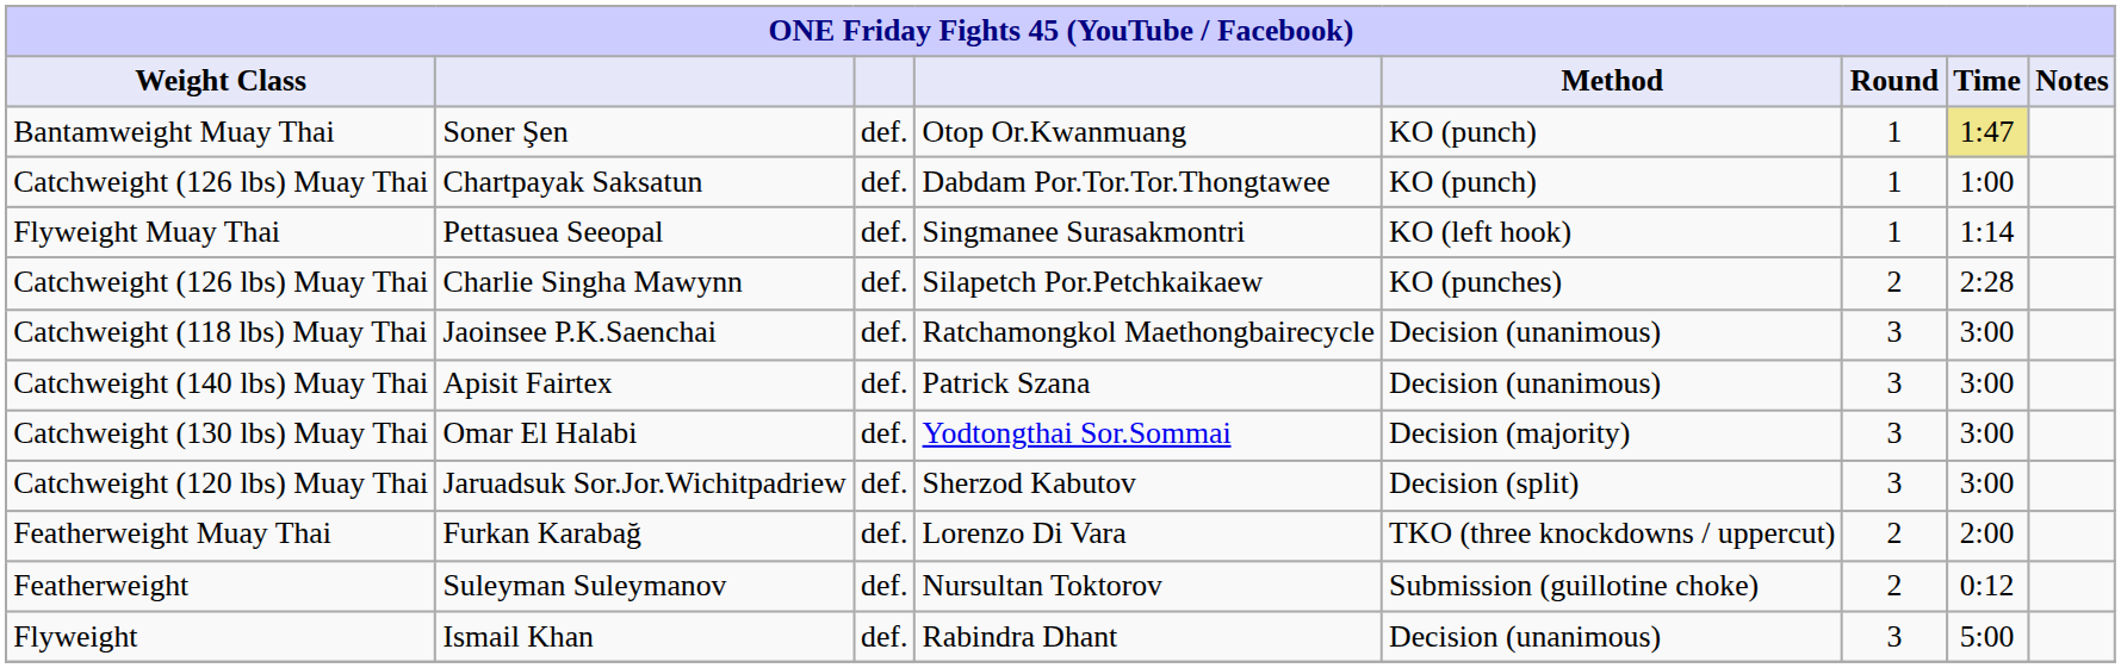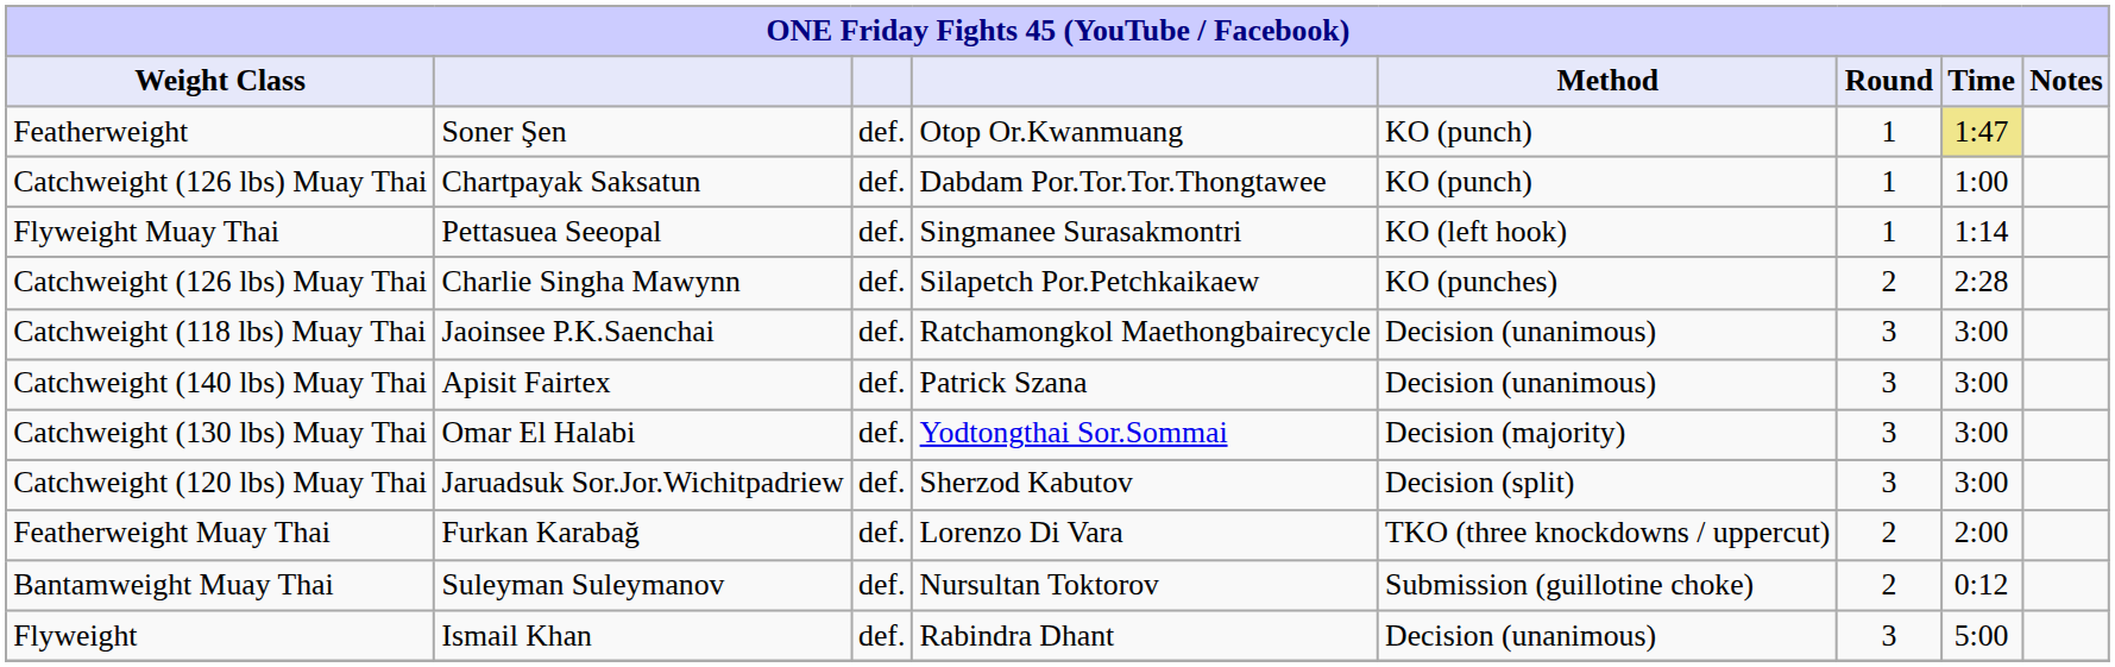 <table class="wikitable" style="font-size: 80%;">
 <tr>
 <th colspan="8" style="background-color: #ccf; color: #000080; text-align: center;"><strong>ONE Friday Fights 45 (YouTube / Facebook)</strong></th>
 </tr>
 <tr>
 <th colspan="1" style="background-color: #E6E8FA; color: #000000; text-align: center;">Weight Class</th>
 <th colspan="1" style="background-color: #E6E8FA; color: #000000; text-align: center;"></th>
 <th colspan="1" style="background-color: #E6E8FA; color: #000000; text-align: center;"></th>
 <th colspan="1" style="background-color: #E6E8FA; color: #000000; text-align: center;"></th>
 <th colspan="1" style="background-color: #E6E8FA; color: #000000; text-align: center;">Method</th>
 <th colspan="1" style="background-color: #E6E8FA; color: #000000; text-align: center;">Round</th>
 <th colspan="1" style="background-color: #E6E8FA; color: #000000; text-align: center;">Time</th>
 <th colspan="1" style="background-color: #E6E8FA; color: #000000; text-align: center;">Notes</th>
 </tr>
 <tr>
-<td>Bantamweight Muay Thai</td>
+<td>Featherweight</td>
 <td> Soner Şen</td>
 <td>def.</td>
 <td> Otop Or.Kwanmuang</td>
 <td>KO (punch)</td>
 <td align=center>1</td>
 <td align=center style="background: khaki;">1:47</td>
 <td></td>
 </tr>
 <tr>
 <td>Catchweight (126 lbs) Muay Thai</td>
 <td> Chartpayak Saksatun</td>
 <td>def.</td>
 <td> Dabdam Por.Tor.Tor.Thongtawee</td>
 <td>KO (punch)</td>
 <td align=center>1</td>
 <td align=center>1:00</td>
 <td></td>
 </tr>
 <tr>
 <td>Flyweight Muay Thai</td>
 <td> Pettasuea Seeopal</td>
 <td>def.</td>
 <td> Singmanee Surasakmontri</td>
 <td>KO (left hook)</td>
 <td align=center>1</td>
 <td align=center>1:14</td>
 <td></td>
 </tr>
 <tr>
 <td>Catchweight (126 lbs) Muay Thai</td>
 <td> Charlie Singha Mawynn</td>
 <td>def.</td>
 <td> Silapetch Por.Petchkaikaew</td>
 <td>KO (punches)</td>
 <td align=center>2</td>
 <td align=center>2:28</td>
 <td></td>
 </tr>
 <tr>
 <td>Catchweight (118 lbs) Muay Thai</td>
 <td> Jaoinsee P.K.Saenchai</td>
 <td>def.</td>
 <td> Ratchamongkol Maethongbairecycle</td>
 <td>Decision (unanimous)</td>
 <td align=center>3</td>
 <td align=center>3:00</td>
 <td></td>
 </tr>
 <tr>
 <td>Catchweight (140 lbs) Muay Thai</td>
 <td> Apisit Fairtex</td>
 <td>def.</td>
 <td> Patrick Szana</td>
 <td>Decision (unanimous)</td>
 <td align=center>3</td>
 <td align=center>3:00</td>
 <td></td>
 </tr>
 <tr>
 <td>Catchweight (130 lbs) Muay Thai</td>
 <td> Omar El Halabi</td>
 <td>def.</td>
 <td> <a href='#'>Yodtongthai Sor.Sommai</a></td>
 <td>Decision (majority)</td>
 <td align=center>3</td>
 <td align=center>3:00</td>
 <td></td>
 </tr>
 <tr>
 <td>Catchweight (120 lbs) Muay Thai</td>
 <td> Jaruadsuk Sor.Jor.Wichitpadriew</td>
 <td>def.</td>
 <td> Sherzod Kabutov</td>
 <td>Decision (split)</td>
 <td align=center>3</td>
 <td align=center>3:00</td>
 <td></td>
 </tr>
 <tr>
 <td>Featherweight Muay Thai</td>
 <td> Furkan Karabağ</td>
 <td>def.</td>
 <td> Lorenzo Di Vara</td>
 <td>TKO (three knockdowns / uppercut)</td>
 <td align=center>2</td>
 <td align=center>2:00</td>
 <td></td>
 </tr>
 <tr>
-<td>Featherweight</td>
+<td>Bantamweight Muay Thai</td>
 <td> Suleyman Suleymanov</td>
 <td>def.</td>
 <td> Nursultan Toktorov</td>
 <td>Submission (guillotine choke)</td>
 <td align=center>2</td>
 <td align=center>0:12</td>
 <td></td>
 </tr>
 <tr>
 <td>Flyweight</td>
 <td> Ismail Khan</td>
 <td>def.</td>
 <td> Rabindra Dhant</td>
 <td>Decision (unanimous)</td>
 <td align=center>3</td>
 <td align=center>5:00</td>
 <td></td>
 </tr>
 <tr>
 </tr>
 </table>
